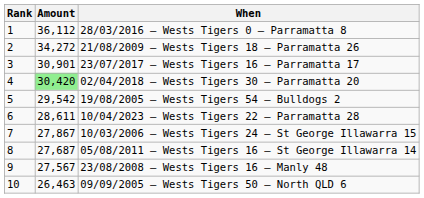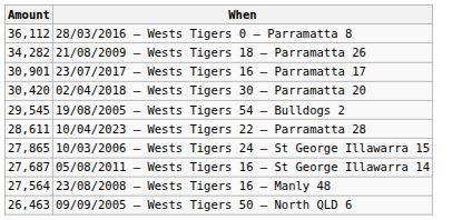 <table class="wikitable" style="text-align:left;">
 <tr>
-<th>Rank</th>
 <th>Amount</th>
 <th>When</th>
 </tr>
 <tr>
-<td>1</td>
 <td style="text-align:left;">36,112</td>
 <td>28/03/2016 – Wests Tigers 0 – Parramatta 8</td>
 </tr>
 <tr>
-<td>2</td>
-<td style="text-align:left;">34,272</td>
+<td style="text-align:left;">34,282</td>
 <td>21/08/2009 – Wests Tigers 18 – Parramatta 26</td>
 </tr>
 <tr>
-<td>3</td>
 <td style="text-align:left;">30,901</td>
 <td>23/07/2017 – Wests Tigers 16 – Parramatta 17</td>
 </tr>
 <tr>
-<td>4</td>
-<td style="background: lightgreen; text-align:left;">30,420</td>
+<td style="text-align:left;">30,420</td>
 <td>02/04/2018 – Wests Tigers 30 – Parramatta 20</td>
 </tr>
 <tr>
-<td>5</td>
-<td style="text-align:left;">29,542</td>
+<td style="text-align:left;">29,545</td>
 <td>19/08/2005 – Wests Tigers 54 – Bulldogs 2</td>
 </tr>
 <tr>
-<td>6</td>
 <td style="text-align:left;">28,611</td>
 <td>10/04/2023 – Wests Tigers 22 – Parramatta 28</td>
 </tr>
 <tr>
-<td>7</td>
-<td style="text-align:left;">27,867</td>
+<td style="text-align:left;">27,865</td>
 <td>10/03/2006 – Wests Tigers 24 – St George Illawarra 15</td>
 </tr>
 <tr>
-<td>8</td>
 <td style="text-align:left;">27,687</td>
 <td>05/08/2011 – Wests Tigers 16 – St George Illawarra 14</td>
 </tr>
 <tr>
-<td>9</td>
-<td style="text-align:left;">27,567</td>
+<td style="text-align:left;">27,564</td>
 <td>23/08/2008 – Wests Tigers 16 – Manly 48</td>
 </tr>
 <tr>
-<td>10</td>
 <td style="text-align:left;">26,463</td>
 <td>09/09/2005 – Wests Tigers 50 – North QLD 6</td>
 </tr>
 </table>
